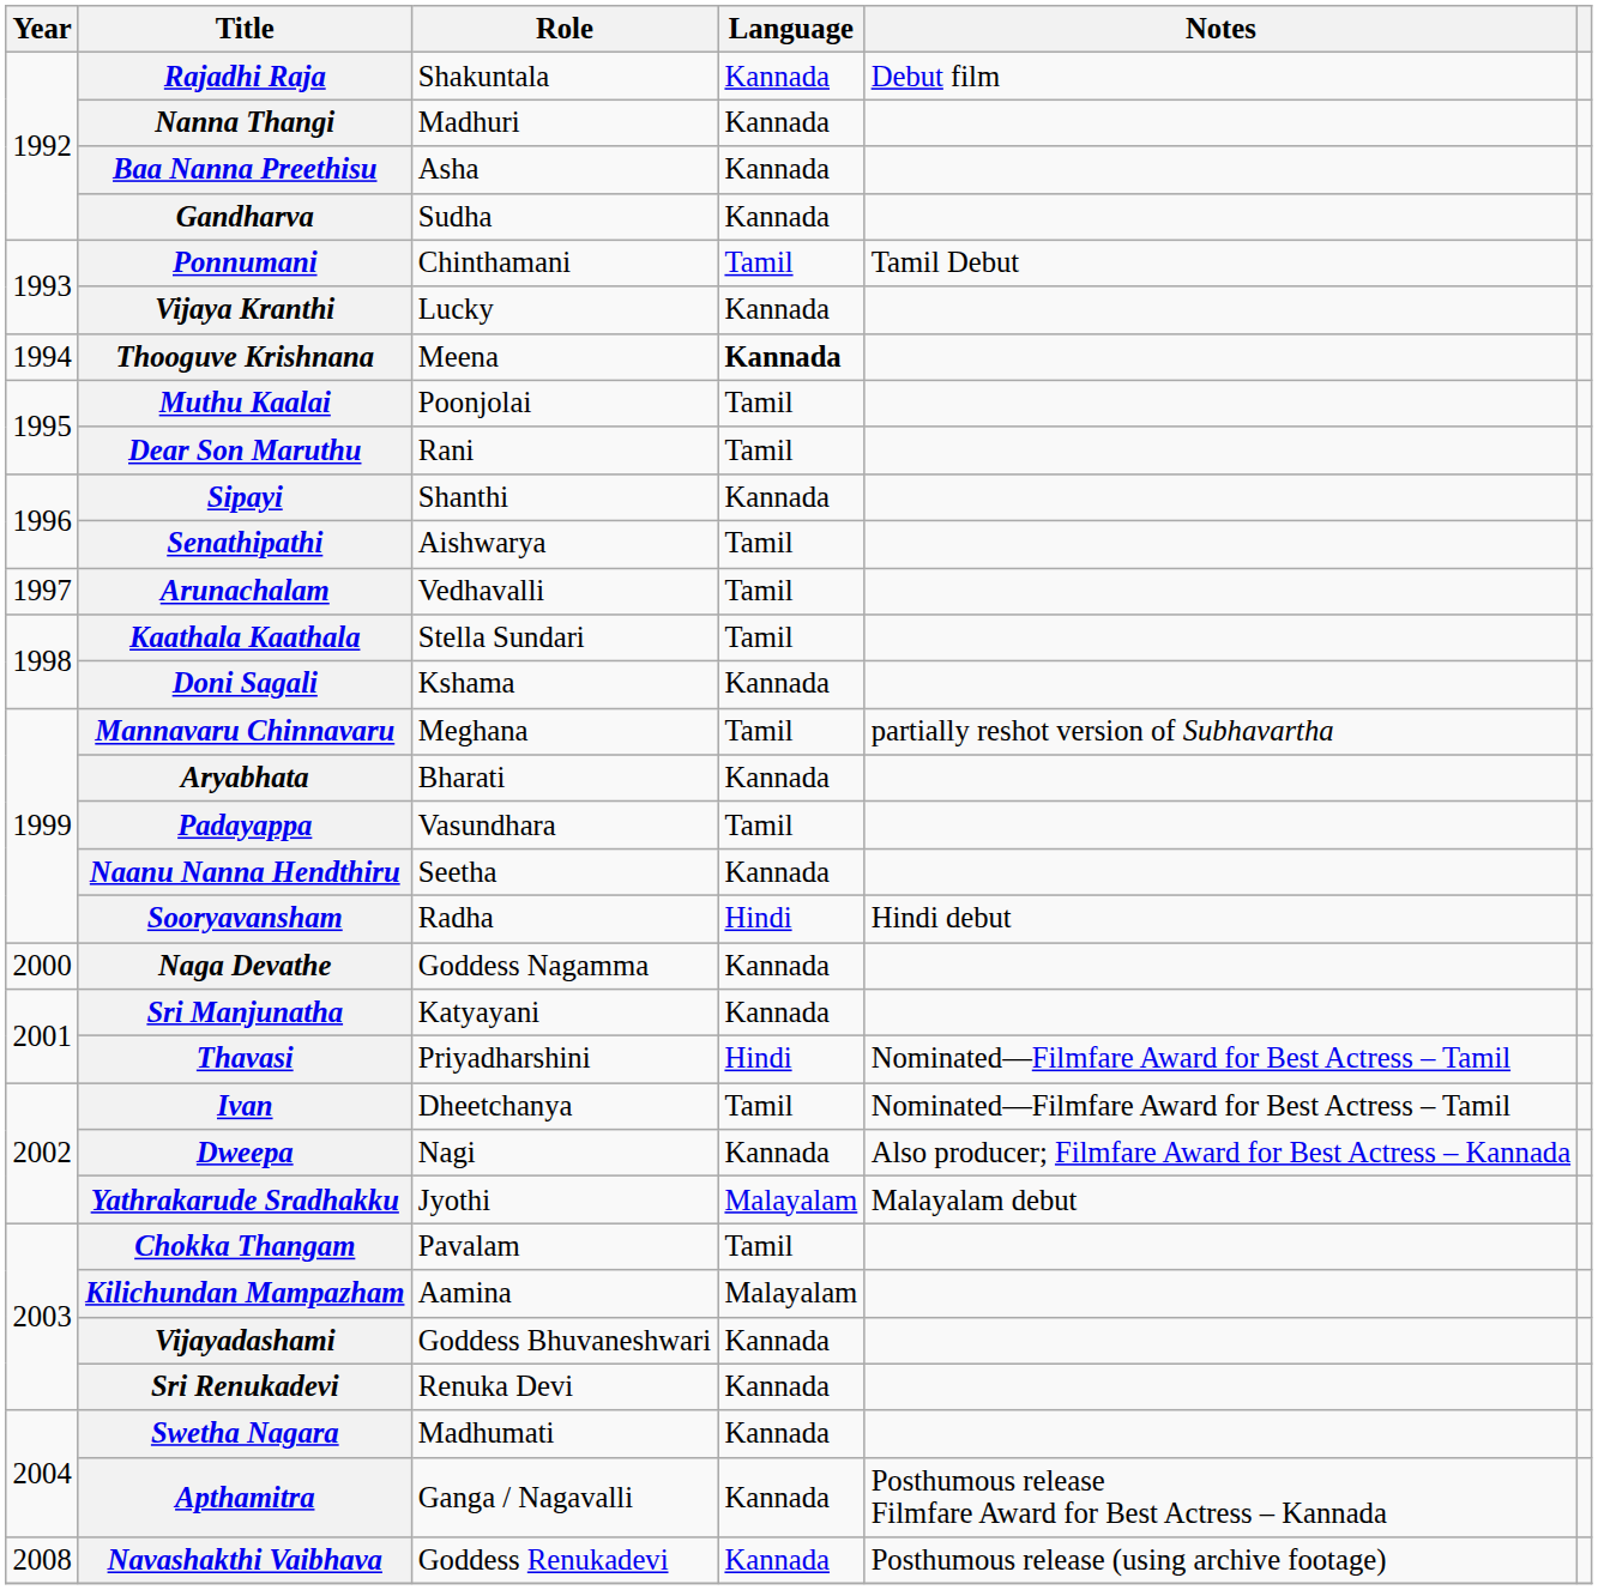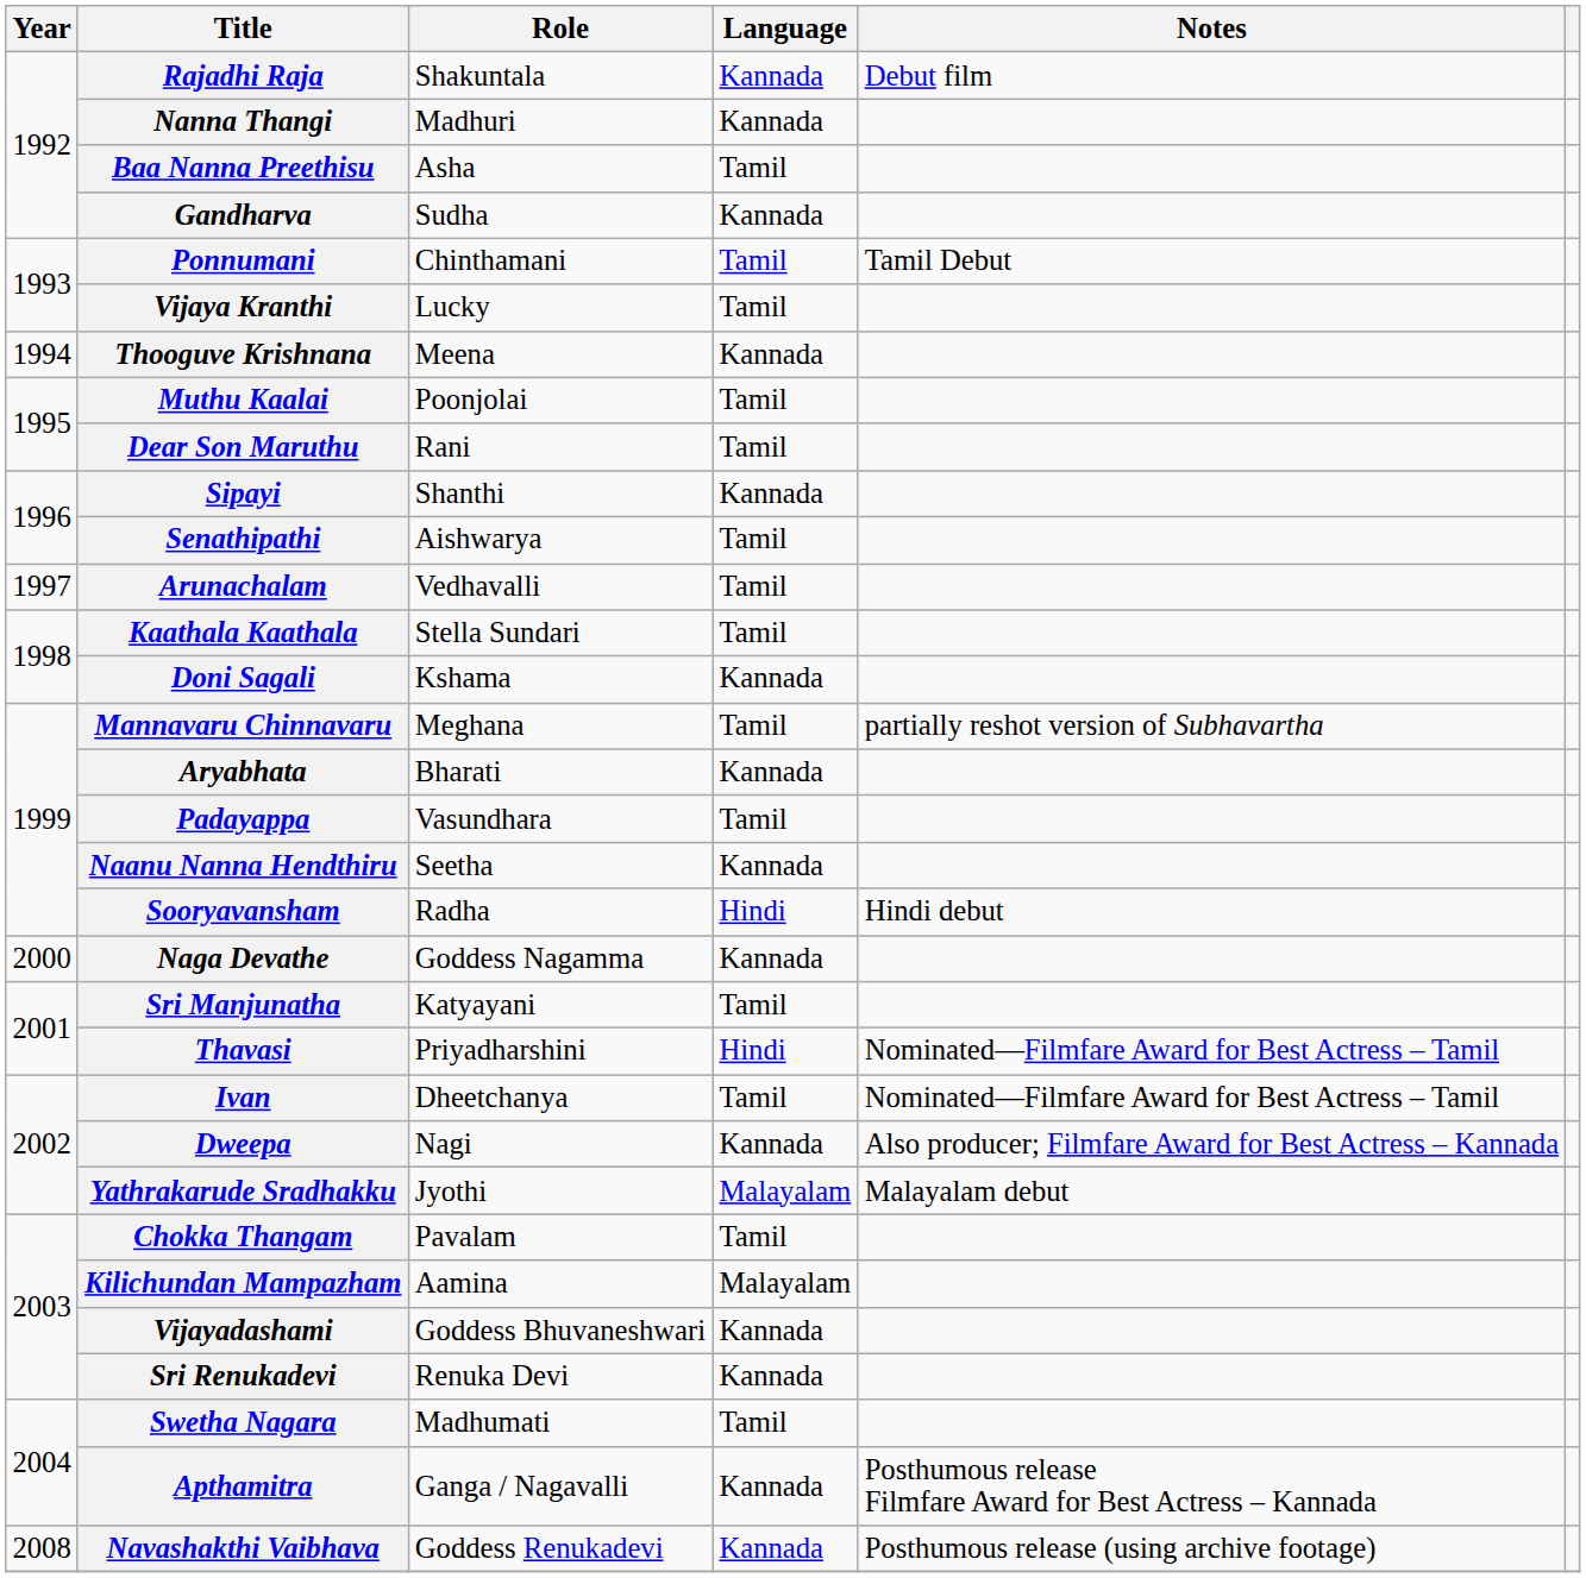 <table class="wikitable plainrowheaders sortable" style="margin-right: 0;">
 <tr>
 <th scope="col">Year</th>
 <th scope="col">Title</th>
 <th scope="col">Role</th>
 <th scope="col">Language</th>
 <th scope="col" class="unsortable">Notes</th>
 <th scope="col" class="unsortable"></th>
 </tr>
 <tr>
 <td rowspan="4">1992</td>
 <th scope="row"><em><a href='#'>Rajadhi Raja</a></em></th>
 <td>Shakuntala</td>
 <td><a href='#'>Kannada </a></td>
 <td><a href='#'>Debut</a> film</td>
 <td style="text-align:center;"></td>
 </tr>
 <tr>
 <th scope="row"><em>Nanna Thangi</em></th>
 <td>Madhuri</td>
 <td>Kannada</td>
 <td></td>
 <td style="text-align:center;"></td>
 </tr>
 <tr>
 <th scope="row"><em><a href='#'>Baa Nanna Preethisu</a></em></th>
 <td>Asha</td>
-<td>Kannada</td>
+<td>Tamil</td>
 <td></td>
 <td style="text-align:center;"></td>
 </tr>
 <tr>
 <th scope="row"><em>Gandharva</em></th>
 <td>Sudha</td>
 <td>Kannada</td>
 <td></td>
 <td style="text-align:center;"></td>
 </tr>
 <tr>
 <td rowspan="2">1993</td>
 <th scope="row"><em><a href='#'>Ponnumani</a></em></th>
 <td>Chinthamani</td>
 <td><a href='#'>Tamil</a></td>
 <td>Tamil Debut</td>
 <td style="text-align:center;"><br></td>
 </tr>
 <tr>
 <th scope="row"><em>Vijaya Kranthi</em></th>
 <td>Lucky</td>
-<td>Kannada</td>
+<td>Tamil</td>
 <td></td>
 <td style="text-align:center;"><br></td>
 </tr>
 <tr>
 <td>1994</td>
 <th scope="row"><em>Thooguve Krishnana</em></th>
 <td>Meena</td>
-<td><strong>Kannada</strong></td>
+<td>Kannada</td>
 <td></td>
 <td style="text-align:center;"><br></td>
 </tr>
 <tr>
 <td rowspan="2">1995</td>
 <th scope="row"><em><a href='#'>Muthu Kaalai</a></em></th>
 <td>Poonjolai</td>
 <td>Tamil</td>
 <td></td>
 <td style="text-align:center;"></td>
 </tr>
 <tr>
 <th scope="row"><em><a href='#'>Dear Son Maruthu</a></em></th>
 <td>Rani</td>
 <td>Tamil</td>
 <td></td>
 <td style="text-align:center;"></td>
 </tr>
 <tr>
 <td rowspan="2">1996</td>
 <th scope="row"><em><a href='#'>Sipayi</a></em></th>
 <td>Shanthi</td>
 <td>Kannada</td>
 <td></td>
 <td style="text-align:center;"><br></td>
 </tr>
 <tr>
 <th scope="row"><em><a href='#'>Senathipathi</a></em></th>
 <td>Aishwarya</td>
 <td>Tamil</td>
 <td></td>
 <td style="text-align:center;"></td>
 </tr>
 <tr>
 <td>1997</td>
 <th scope="row"><em><a href='#'>Arunachalam</a></em></th>
 <td>Vedhavalli</td>
 <td>Tamil</td>
 <td></td>
 <td style="text-align:center;"><br></td>
 </tr>
 <tr>
 <td rowspan="2">1998</td>
 <th scope="row"><em><a href='#'>Kaathala Kaathala</a></em></th>
 <td>Stella Sundari</td>
 <td>Tamil</td>
 <td></td>
 <td style="text-align:center;"><br></td>
 </tr>
 <tr>
 <th scope="row"><em><a href='#'>Doni Sagali</a></em></th>
 <td>Kshama</td>
 <td>Kannada</td>
 <td></td>
 <td style="text-align:center;"></td>
 </tr>
 <tr>
 <td rowspan="5">1999</td>
 <th scope="row"><em><a href='#'>Mannavaru Chinnavaru</a></em></th>
 <td>Meghana</td>
 <td>Tamil</td>
 <td>partially reshot version of <em>Subhavartha</em></td>
 <td style="text-align:center;"></td>
 </tr>
 <tr>
 <th scope="row"><em>Aryabhata</em></th>
 <td>Bharati</td>
 <td>Kannada</td>
 <td></td>
 <td style="text-align:center;"></td>
 </tr>
 <tr>
 <th scope="row"><em><a href='#'>Padayappa</a></em></th>
 <td>Vasundhara</td>
 <td>Tamil</td>
 <td></td>
 <td style="text-align:center;"><br></td>
 </tr>
 <tr>
 <th scope="row"><em><a href='#'>Naanu Nanna Hendthiru</a></em></th>
 <td>Seetha</td>
 <td>Kannada</td>
 <td></td>
 <td style="text-align:center;"></td>
 </tr>
 <tr>
 <th scope="row"><em><a href='#'>Sooryavansham</a></em></th>
 <td>Radha</td>
 <td><a href='#'>Hindi</a></td>
 <td>Hindi debut</td>
 <td style="text-align:center;"><br></td>
 </tr>
 <tr>
 <td>2000</td>
 <th scope="row"><em>Naga Devathe</em></th>
 <td>Goddess Nagamma</td>
 <td>Kannada</td>
 <td></td>
 <td style="text-align:center;"></td>
 </tr>
 <tr>
 <td rowspan="2">2001</td>
 <th scope="row"><em><a href='#'>Sri Manjunatha</a></em></th>
 <td>Katyayani</td>
-<td>Kannada</td>
+<td>Tamil</td>
 <td></td>
 <td style="text-align:center;"></td>
 </tr>
 <tr>
 <th scope="row"><em><a href='#'>Thavasi</a></em></th>
 <td>Priyadharshini</td>
 <td><a href='#'>Hindi</a></td>
 <td>Nominated—<a href='#'>Filmfare Award for Best Actress – Tamil</a></td>
 <td style="text-align:center;"><br></td>
 </tr>
 <tr>
 <td rowspan="3">2002</td>
 <th scope="row"><em><a href='#'>Ivan</a></em></th>
 <td>Dheetchanya</td>
 <td>Tamil</td>
 <td>Nominated—Filmfare Award for Best Actress – Tamil</td>
 <td style="text-align:center;"><br></td>
 </tr>
 <tr>
 <th scope="row"><em><a href='#'>Dweepa</a></em></th>
 <td>Nagi</td>
 <td>Kannada</td>
 <td>Also producer; <a href='#'>Filmfare Award for Best Actress – Kannada</a></td>
 <td style="text-align:center;"><br></td>
 </tr>
 <tr>
 <th scope="row"><em><a href='#'>Yathrakarude Sradhakku</a></em></th>
 <td>Jyothi</td>
 <td><a href='#'>Malayalam</a></td>
 <td>Malayalam debut</td>
 <td style="text-align:center;"></td>
 </tr>
 <tr>
 <td rowspan="4">2003</td>
 <th scope="row"><em><a href='#'>Chokka Thangam</a></em></th>
 <td>Pavalam</td>
 <td>Tamil</td>
 <td></td>
 <td style="text-align:center;"></td>
 </tr>
 <tr>
 <th scope="row"><em><a href='#'>Kilichundan Mampazham</a></em></th>
 <td>Aamina</td>
 <td>Malayalam</td>
 <td></td>
 <td style="text-align:center;"><br></td>
 </tr>
 <tr>
 <th scope="row"><em>Vijayadashami</em></th>
 <td>Goddess Bhuvaneshwari</td>
 <td>Kannada</td>
 <td></td>
 <td style="text-align:center;"></td>
 </tr>
 <tr>
 <th scope="row"><em>Sri Renukadevi</em></th>
 <td>Renuka Devi</td>
 <td>Kannada</td>
 <td></td>
 <td style="text-align:center;"><br></td>
 </tr>
 <tr>
 <td rowspan="2">2004</td>
 <th scope="row"><em><a href='#'>Swetha Nagara</a></em></th>
 <td>Madhumati</td>
-<td>Kannada</td>
+<td>Tamil</td>
 <td></td>
 <td style="text-align:center;"></td>
 </tr>
 <tr>
 <th scope="row"><em><a href='#'>Apthamitra</a></em></th>
 <td>Ganga / Nagavalli</td>
 <td>Kannada</td>
 <td>Posthumous release<br>Filmfare Award for Best Actress – Kannada</td>
 <td style="text-align:center;"><br></td>
 </tr>
 <tr>
 <td rowspan="1">2008</td>
 <th scope="row"><em><a href='#'>Navashakthi Vaibhava</a></em></th>
 <td>Goddess <a href='#'>Renukadevi</a></td>
 <td><a href='#'>Kannada</a></td>
 <td>Posthumous release (using archive footage)</td>
 <td></td>
 </tr>
 <tr>
 </tr>
 </table>
